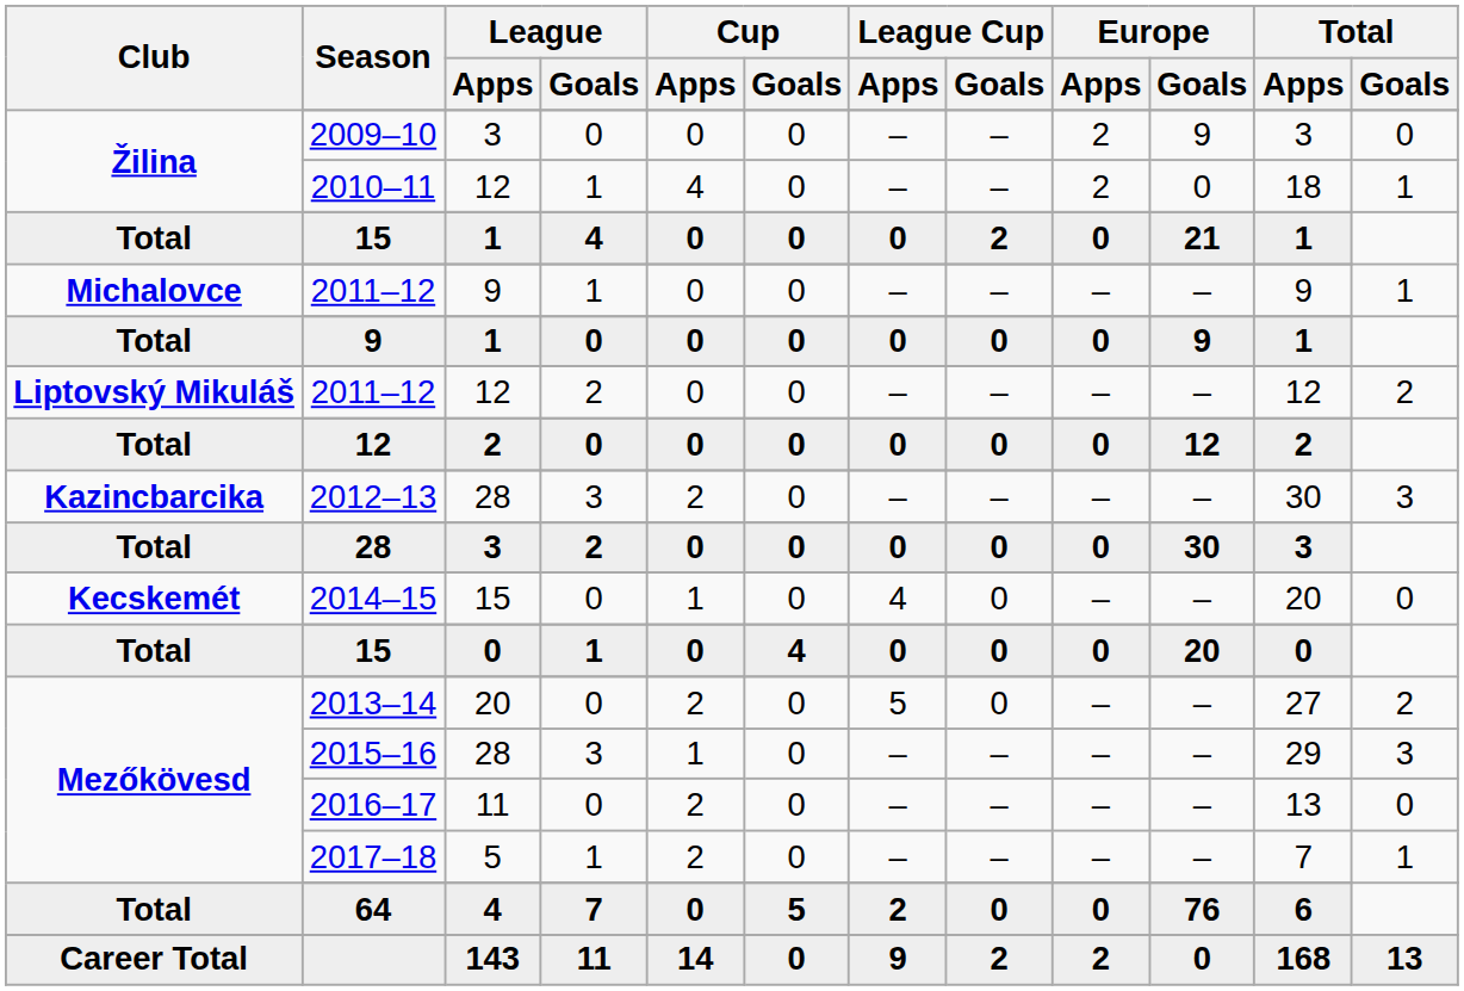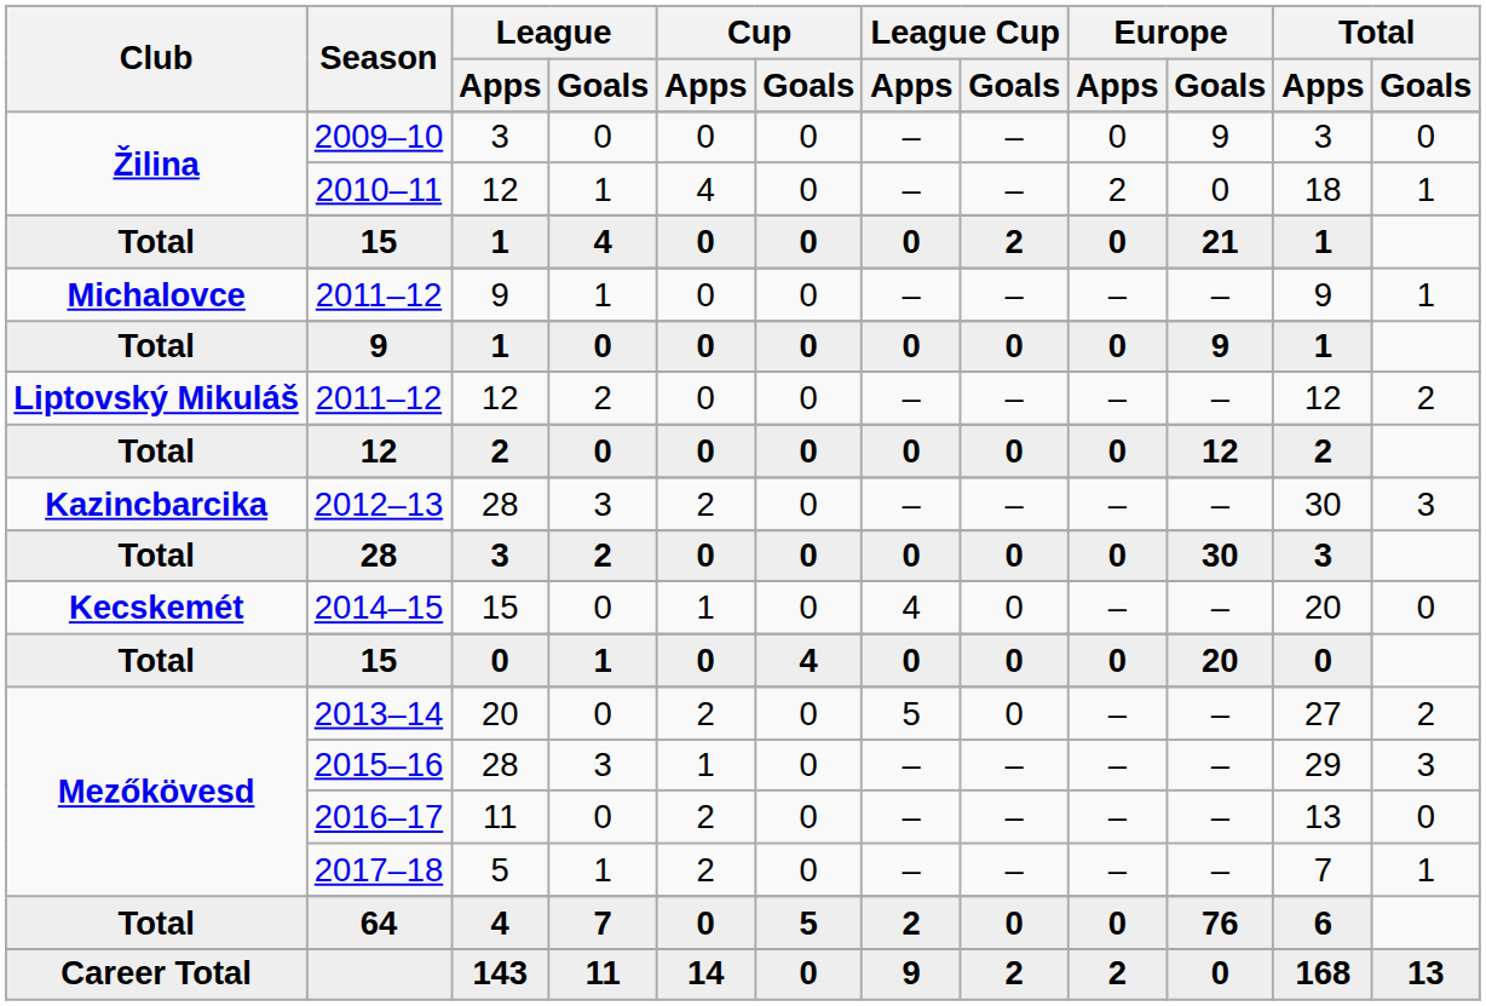 <table class="wikitable" style="font-size:90%; text-align: center;">
 <tr>
 <th rowspan="2">Club</th>
 <th rowspan="2">Season</th>
 <th colspan="2">League</th>
 <th colspan="2">Cup</th>
 <th colspan="2">League Cup</th>
 <th colspan="2">Europe</th>
 <th colspan="2">Total</th>
 </tr>
 <tr>
 <th>Apps</th>
 <th>Goals</th>
 <th>Apps</th>
 <th>Goals</th>
 <th>Apps</th>
 <th>Goals</th>
 <th>Apps</th>
 <th>Goals</th>
 <th>Apps</th>
 <th>Goals</th>
 </tr>
 <tr ||-||-||-|->
 <td rowspan="4" valign="center"><strong><a href='#'>Žilina</a></strong></td>
 </tr>
 <tr>
 <td><a href='#'>2009–10</a></td>
 <td>3</td>
 <td>0</td>
 <td>0</td>
 <td>0</td>
 <td>–</td>
 <td>–</td>
-<td>2</td>
+<td>0</td>
 <td>9</td>
 <td>3</td>
 <td>0</td>
 </tr>
 <tr>
 <td><a href='#'>2010–11</a></td>
 <td>12</td>
 <td>1</td>
 <td>4</td>
 <td>0</td>
 <td>–</td>
 <td>–</td>
 <td>2</td>
 <td>0</td>
 <td>18</td>
 <td>1</td>
 </tr>
 <tr>
 </tr>
 <tr style="font-weight:bold; background-color:#eeeeee;">
 <td>Total</td>
 <td>15</td>
 <td>1</td>
 <td>4</td>
 <td>0</td>
 <td>0</td>
 <td>0</td>
 <td>2</td>
 <td>0</td>
 <td>21</td>
 <td>1</td>
 </tr>
 <tr>
 <td rowspan="3" valign="center"><strong><a href='#'>Michalovce</a></strong></td>
 </tr>
 <tr>
 <td><a href='#'>2011–12</a></td>
 <td>9</td>
 <td>1</td>
 <td>0</td>
 <td>0</td>
 <td>–</td>
 <td>–</td>
 <td>–</td>
 <td>–</td>
 <td>9</td>
 <td>1</td>
 </tr>
 <tr>
 </tr>
 <tr style="font-weight:bold; background-color:#eeeeee;">
 <td>Total</td>
 <td>9</td>
 <td>1</td>
 <td>0</td>
 <td>0</td>
 <td>0</td>
 <td>0</td>
 <td>0</td>
 <td>0</td>
 <td>9</td>
 <td>1</td>
 </tr>
 <tr>
 <td rowspan="3" valign="center"><strong><a href='#'>Liptovský Mikuláš</a></strong></td>
 </tr>
 <tr>
 <td><a href='#'>2011–12</a></td>
 <td>12</td>
 <td>2</td>
 <td>0</td>
 <td>0</td>
 <td>–</td>
 <td>–</td>
 <td>–</td>
 <td>–</td>
 <td>12</td>
 <td>2</td>
 </tr>
 <tr>
 </tr>
 <tr style="font-weight:bold; background-color:#eeeeee;">
 <td>Total</td>
 <td>12</td>
 <td>2</td>
 <td>0</td>
 <td>0</td>
 <td>0</td>
 <td>0</td>
 <td>0</td>
 <td>0</td>
 <td>12</td>
 <td>2</td>
 </tr>
 <tr>
 <td rowspan="3" valign="center"><strong><a href='#'>Kazincbarcika</a></strong></td>
 </tr>
 <tr>
 <td><a href='#'>2012–13</a></td>
 <td>28</td>
 <td>3</td>
 <td>2</td>
 <td>0</td>
 <td>–</td>
 <td>–</td>
 <td>–</td>
 <td>–</td>
 <td>30</td>
 <td>3</td>
 </tr>
 <tr>
 </tr>
 <tr style="font-weight:bold; background-color:#eeeeee;">
 <td>Total</td>
 <td>28</td>
 <td>3</td>
 <td>2</td>
 <td>0</td>
 <td>0</td>
 <td>0</td>
 <td>0</td>
 <td>0</td>
 <td>30</td>
 <td>3</td>
 </tr>
 <tr>
 <td rowspan="3" valign="center"><strong><a href='#'>Kecskemét</a></strong></td>
 </tr>
 <tr>
 <td><a href='#'>2014–15</a></td>
 <td>15</td>
 <td>0</td>
 <td>1</td>
 <td>0</td>
 <td>4</td>
 <td>0</td>
 <td>–</td>
 <td>–</td>
 <td>20</td>
 <td>0</td>
 </tr>
 <tr>
 </tr>
 <tr style="font-weight:bold; background-color:#eeeeee;">
 <td>Total</td>
 <td>15</td>
 <td>0</td>
 <td>1</td>
 <td>0</td>
 <td>4</td>
 <td>0</td>
 <td>0</td>
 <td>0</td>
 <td>20</td>
 <td>0</td>
 </tr>
 <tr>
 <td rowspan="6" valign="center"><strong><a href='#'>Mezőkövesd</a></strong></td>
 </tr>
 <tr>
 <td><a href='#'>2013–14</a></td>
 <td>20</td>
 <td>0</td>
 <td>2</td>
 <td>0</td>
 <td>5</td>
 <td>0</td>
 <td>–</td>
 <td>–</td>
 <td>27</td>
 <td>2</td>
 </tr>
 <tr>
 <td><a href='#'>2015–16</a></td>
 <td>28</td>
 <td>3</td>
 <td>1</td>
 <td>0</td>
 <td>–</td>
 <td>–</td>
 <td>–</td>
 <td>–</td>
 <td>29</td>
 <td>3</td>
 </tr>
 <tr>
 <td><a href='#'>2016–17</a></td>
 <td>11</td>
 <td>0</td>
 <td>2</td>
 <td>0</td>
 <td>–</td>
 <td>–</td>
 <td>–</td>
 <td>–</td>
 <td>13</td>
 <td>0</td>
 </tr>
 <tr>
 <td><a href='#'>2017–18</a></td>
 <td>5</td>
 <td>1</td>
 <td>2</td>
 <td>0</td>
 <td>–</td>
 <td>–</td>
 <td>–</td>
 <td>–</td>
 <td>7</td>
 <td>1</td>
 </tr>
 <tr>
 </tr>
 <tr style="font-weight:bold; background-color:#eeeeee;">
 <td>Total</td>
 <td>64</td>
 <td>4</td>
 <td>7</td>
 <td>0</td>
 <td>5</td>
 <td>2</td>
 <td>0</td>
 <td>0</td>
 <td>76</td>
 <td>6</td>
 </tr>
 <tr>
 </tr>
 <tr style="font-weight:bold; background-color:#eeeeee;">
 <td rowspan="2" valign="top"><strong>Career Total</strong></td>
 <td></td>
 <td><strong>143</strong></td>
 <td><strong>11</strong></td>
 <td><strong>14</strong></td>
 <td><strong>0</strong></td>
 <td><strong>9</strong></td>
 <td><strong>2</strong></td>
 <td><strong>2</strong></td>
 <td><strong>0</strong></td>
 <td><strong>168</strong></td>
 <td><strong>13</strong></td>
 </tr>
 </table>
